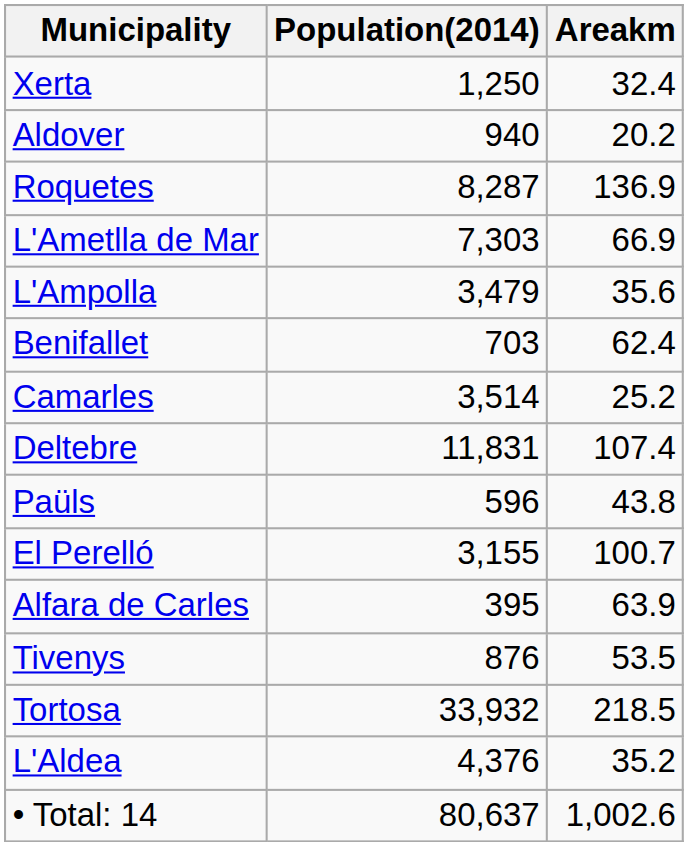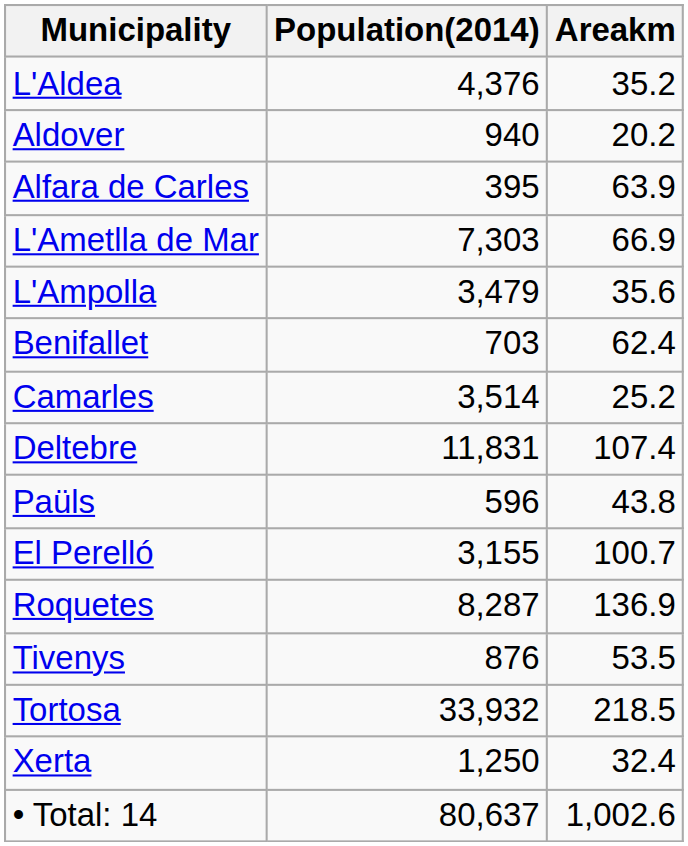 <table class="wikitable sortable">
 <tr>
 <th>Municipality</th>
 <th>Population(2014)</th>
 <th>Areakm</th>
 </tr>
 <tr>
-<td><a href='#'>Xerta</a></td>
-<td align=right>1,250</td>
-<td align=right>32.4</td>
+<td><a href='#'>L'Aldea</a></td>
+<td align=right>4,376</td>
+<td align=right>35.2</td>
 </tr>
 <tr>
 <td><a href='#'>Aldover</a></td>
 <td align=right>940</td>
 <td align=right>20.2</td>
 </tr>
 <tr>
-<td><a href='#'>Roquetes</a></td>
-<td align=right>8,287</td>
-<td align=right>136.9</td>
+<td><a href='#'>Alfara de Carles</a></td>
+<td align=right>395</td>
+<td align=right>63.9</td>
 </tr>
 <tr>
 <td><a href='#'>L'Ametlla de Mar</a></td>
 <td align=right>7,303</td>
 <td align=right>66.9</td>
 </tr>
 <tr>
 <td><a href='#'>L'Ampolla</a></td>
 <td align=right>3,479</td>
 <td align=right>35.6</td>
 </tr>
 <tr>
 <td><a href='#'>Benifallet</a></td>
 <td align=right>703</td>
 <td align=right>62.4</td>
 </tr>
 <tr>
 <td><a href='#'>Camarles</a></td>
 <td align=right>3,514</td>
 <td align=right>25.2</td>
 </tr>
 <tr>
 <td><a href='#'>Deltebre</a></td>
 <td align=right>11,831</td>
 <td align=right>107.4</td>
 </tr>
 <tr>
 <td><a href='#'>Paüls</a></td>
 <td align=right>596</td>
 <td align=right>43.8</td>
 </tr>
 <tr>
 <td><a href='#'>El Perelló</a></td>
 <td align=right>3,155</td>
 <td align=right>100.7</td>
 </tr>
 <tr>
-<td><a href='#'>Alfara de Carles</a></td>
-<td align=right>395</td>
-<td align=right>63.9</td>
+<td><a href='#'>Roquetes</a></td>
+<td align=right>8,287</td>
+<td align=right>136.9</td>
 </tr>
 <tr>
 <td><a href='#'>Tivenys</a></td>
 <td align=right>876</td>
 <td align=right>53.5</td>
 </tr>
 <tr>
 <td><a href='#'>Tortosa</a></td>
 <td align=right>33,932</td>
 <td align=right>218.5</td>
 </tr>
 <tr>
-<td><a href='#'>L'Aldea</a></td>
-<td align=right>4,376</td>
-<td align=right>35.2</td>
+<td><a href='#'>Xerta</a></td>
+<td align=right>1,250</td>
+<td align=right>32.4</td>
 </tr>
 <tr>
 <td>• Total: 14</td>
 <td align=right>80,637</td>
 <td align=right>1,002.6</td>
 </tr>
 </table>
